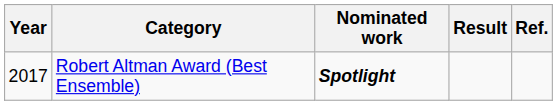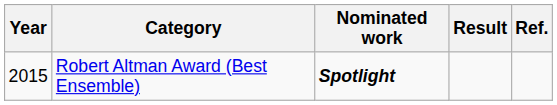 <table class="wikitable" style="width:80%;">
 <tr>
 <th style="width:4%;">Year</th>
 <th style="width:55%;">Category</th>
 <th style="width:26%;">Nominated work</th>
 <th style="width:10%;">Result</th>
 <th width=5%>Ref.</th>
 </tr>
 <tr>
-<td align="center">2017</td>
+<td align="center">2015</td>
 <td><a href='#'>Robert Altman Award (Best Ensemble)</a></td>
 <td><strong><em>Spotlight</em></strong></td>
 <td></td>
 <td></td>
 </tr>
 </table>
